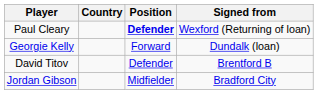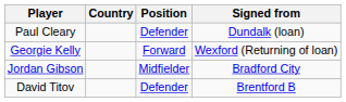 <table class="wikitable" style="text-align:center">
 <tr>
 <th>Player</th>
 <th>Country</th>
 <th>Position</th>
 <th>Signed from</th>
 </tr>
 <tr>
 <td>Paul Cleary</td>
 <td></td>
-<td><strong><a href='#'>Defender</a></strong></td>
-<td> <a href='#'>Wexford</a> (Returning of loan)</td>
+<td><a href='#'>Defender</a></td>
+<td> <a href='#'>Dundalk</a> (loan)</td>
 </tr>
 <tr>
 <td><a href='#'>Georgie Kelly</a></td>
 <td></td>
 <td><a href='#'>Forward</a></td>
-<td> <a href='#'>Dundalk</a> (loan)</td>
+<td> <a href='#'>Wexford</a> (Returning of loan)</td>
+</tr>
+<tr>
+<td><a href='#'>Jordan Gibson</a></td>
+<td></td>
+<td><a href='#'>Midfielder</a></td>
+<td> <a href='#'>Bradford City</a></td>
 </tr>
 <tr>
 <td>David Titov</td>
 <td></td>
 <td><a href='#'>Defender</a></td>
 <td> <a href='#'>Brentford B</a></td>
 </tr>
-<tr>
-<td><a href='#'>Jordan Gibson</a></td>
-<td></td>
-<td><a href='#'>Midfielder</a></td>
-<td> <a href='#'>Bradford City</a></td>
-</tr>
 </table>
